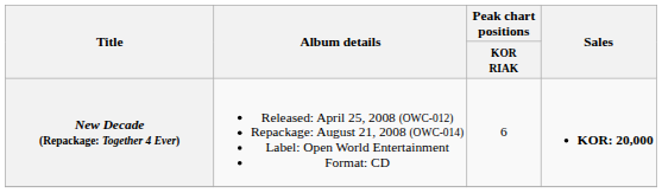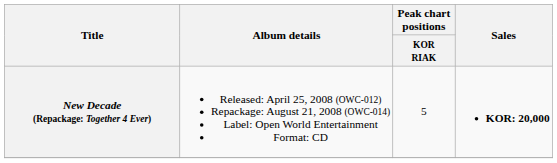 <table class="wikitable plainrowheaders" style="text-align:center;">
 <tr>
 <th scope="col" rowspan="2" style="width:15em;">Title</th>
 <th scope="col" rowspan="2">Album details</th>
 <th scope="col" style="width:5em;">Peak chart positions</th>
 <th scope="col" rowspan="2">Sales</th>
 </tr>
 <tr>
 <th><small>KOR<br>RIAK</small><br></th>
 </tr>
 <tr>
 <th scope="row"><em>New Decade</em><br><small>(Repackage: <em>Together 4 Ever</em>)</small></th>
 <td><br><ul><li>Released: April 25, 2008 <small>(OWC-012)</small></li><li>Repackage: August 21, 2008 <small>(OWC-014)</small></li><li>Label: Open World Entertainment</li><li>Format: CD</li></ul></td>
-<td>6</td>
+<td>5</td>
 <td><strong><br><ul><li>KOR: 20,000</li></ul></strong></td>
 </tr>
 <tr>
 </tr>
 </table>
